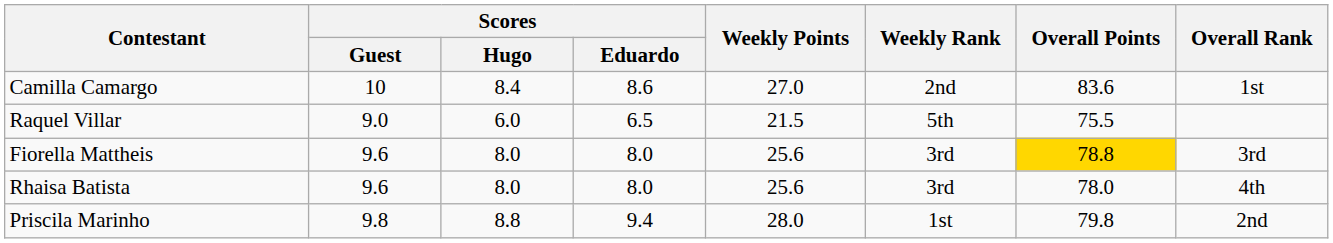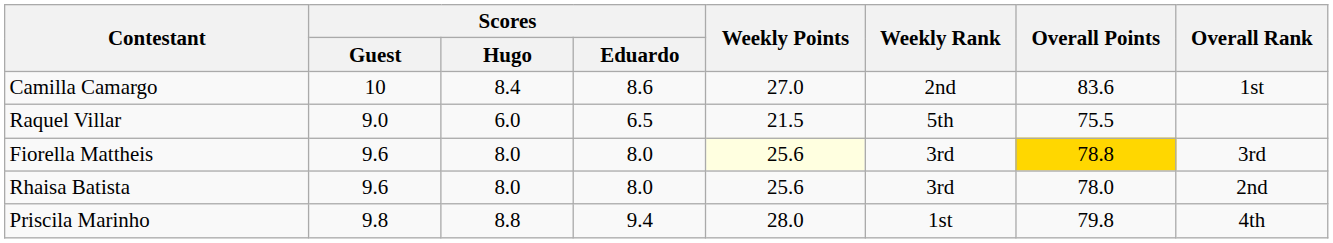 <table class="wikitable" style="text-align:center; width:80%;">
 <tr>
 <th style="width:23%;" rowspan="2">Contestant</th>
 <th colspan="3">Scores</th>
 <th rowspan="2">Weekly Points</th>
 <th rowspan="2">Weekly Rank</th>
 <th rowspan="2">Overall Points</th>
 <th rowspan="2">Overall Rank</th>
 </tr>
 <tr>
 <th style="width:10%;">Guest</th>
 <th style="width:10%;">Hugo</th>
 <th style="width:10%;">Eduardo</th>
 </tr>
 <tr>
 <td align="left">Camilla Camargo</td>
 <td>10</td>
 <td>8.4</td>
 <td>8.6</td>
 <td>27.0</td>
 <td>2nd</td>
 <td>83.6</td>
 <td>1st</td>
 </tr>
 <tr>
 <td align="left">Raquel Villar</td>
 <td>9.0</td>
 <td>6.0</td>
 <td>6.5</td>
 <td>21.5</td>
 <td>5th</td>
 <td>75.5</td>
 <td></td>
 </tr>
 <tr>
 <td align="left">Fiorella Mattheis</td>
 <td>9.6</td>
 <td>8.0</td>
 <td>8.0</td>
-<td>25.6</td>
+<td style="background: lightyellow;">25.6</td>
 <td>3rd</td>
 <td style="background: gold;">78.8</td>
 <td>3rd</td>
 </tr>
 <tr>
 <td align="left">Rhaisa Batista</td>
 <td>9.6</td>
 <td>8.0</td>
 <td>8.0</td>
 <td>25.6</td>
 <td>3rd</td>
 <td>78.0</td>
-<td>4th</td>
+<td>2nd</td>
 </tr>
 <tr>
 <td align="left">Priscila Marinho</td>
 <td>9.8</td>
 <td>8.8</td>
 <td>9.4</td>
 <td>28.0</td>
 <td>1st</td>
 <td>79.8</td>
-<td>2nd</td>
+<td>4th</td>
 </tr>
 </table>
